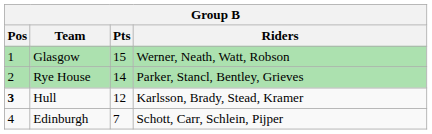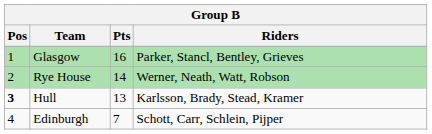 <table class="wikitable">
 <tr>
 <th colspan="4">Group B</th>
 </tr>
 <tr>
 <th width=20>Pos</th>
 <th width=90>Team</th>
 <th width=20>Pts</th>
 <th width=350>Riders</th>
 </tr>
 <tr style="background:#ACE1AF;">
 <td>1</td>
 <td align=left>Glasgow</td>
-<td>15</td>
-<td>Werner, Neath, Watt, Robson</td>
+<td>16</td>
+<td>Parker, Stancl, Bentley, Grieves</td>
 </tr>
 <tr style="background:#ACE1AF;">
 <td>2</td>
 <td align=left>Rye House</td>
 <td>14</td>
-<td>Parker, Stancl, Bentley, Grieves</td>
+<td>Werner, Neath, Watt, Robson</td>
 </tr>
 <tr>
 <td><strong>3</strong></td>
 <td align=left>Hull</td>
-<td>12</td>
+<td>13</td>
 <td>Karlsson, Brady, Stead, Kramer</td>
 </tr>
 <tr>
 <td>4</td>
 <td align=left>Edinburgh</td>
 <td>7</td>
 <td>Schott, Carr, Schlein, Pijper</td>
 </tr>
 </table>
